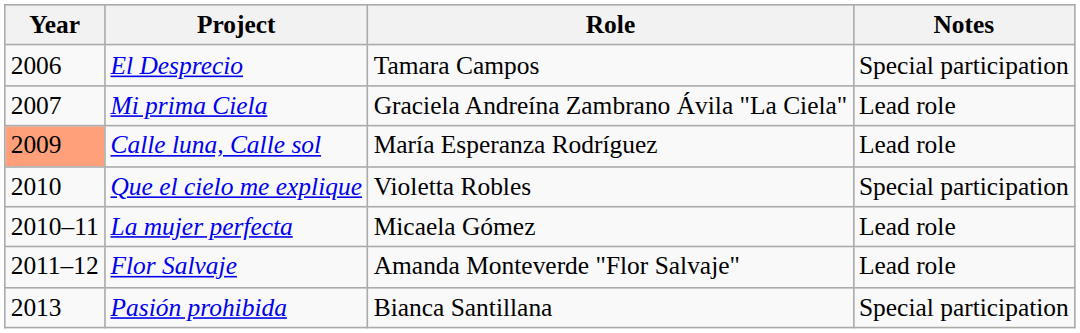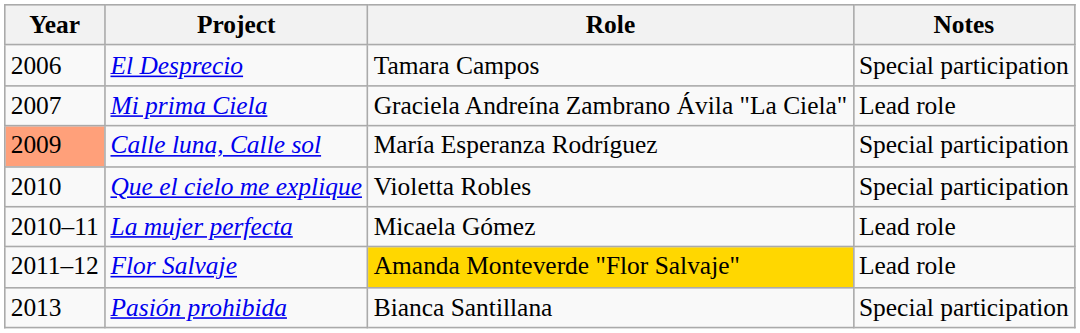 <table class="wikitable">
 <tr>
 <th>Year</th>
 <th>Project</th>
 <th>Role</th>
 <th>Notes</th>
 </tr>
 <tr>
 <td>2006</td>
 <td><em><a href='#'>El Desprecio</a></em></td>
 <td>Tamara Campos</td>
 <td>Special participation</td>
 </tr>
 <tr>
 <td>2007</td>
 <td><em><a href='#'>Mi prima Ciela</a></em></td>
 <td>Graciela Andreína Zambrano Ávila "La Ciela"</td>
 <td>Lead role</td>
 </tr>
 <tr>
 <td style="background: lightsalmon;">2009</td>
 <td><em><a href='#'>Calle luna, Calle sol</a></em></td>
 <td>María Esperanza Rodríguez</td>
-<td>Lead role</td>
+<td>Special participation</td>
 </tr>
 <tr>
 <td>2010</td>
 <td><em><a href='#'>Que el cielo me explique</a></em></td>
 <td>Violetta Robles</td>
 <td>Special participation</td>
 </tr>
 <tr>
 <td>2010–11</td>
 <td><em><a href='#'>La mujer perfecta</a></em></td>
 <td>Micaela Gómez</td>
 <td>Lead role</td>
 </tr>
 <tr>
 <td>2011–12</td>
 <td><em><a href='#'>Flor Salvaje</a></em></td>
-<td>Amanda Monteverde "Flor Salvaje"</td>
+<td style="background: gold;">Amanda Monteverde "Flor Salvaje"</td>
 <td>Lead role</td>
 </tr>
 <tr>
 <td>2013</td>
 <td><em><a href='#'>Pasión prohibida</a></em></td>
 <td>Bianca Santillana</td>
 <td>Special participation</td>
 </tr>
 </table>
